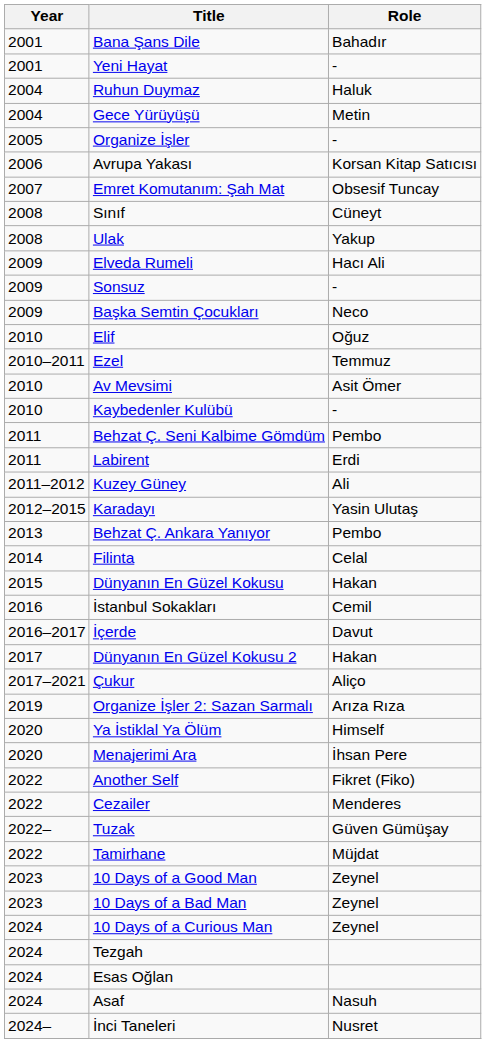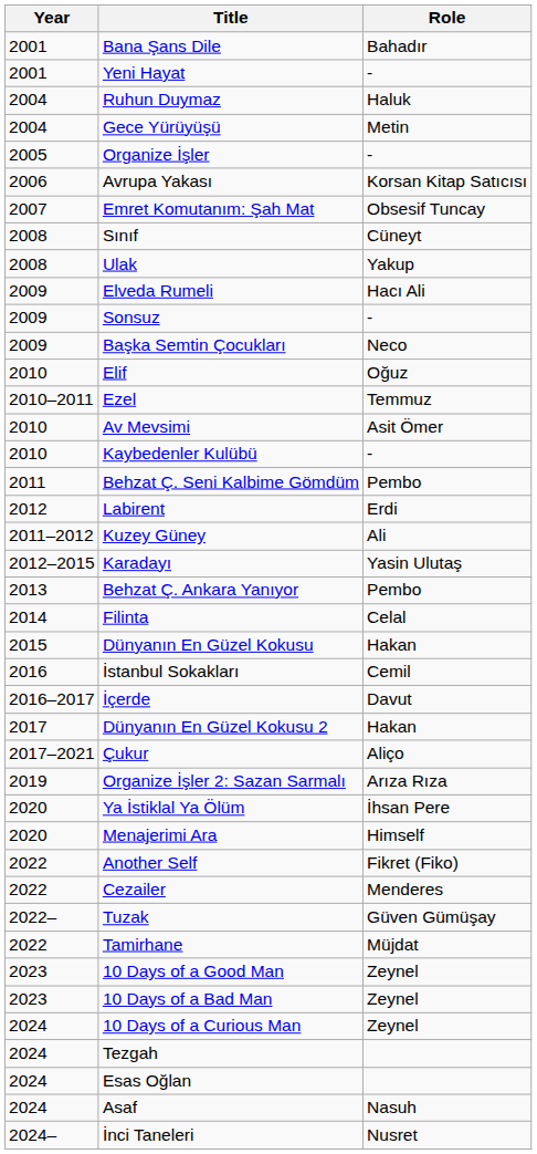 <table class="wikitable">
 <tr>
 <th>Year</th>
 <th>Title</th>
 <th>Role</th>
 </tr>
 <tr>
 <td>2001</td>
 <td><a href='#'>Bana Şans Dile</a></td>
 <td>Bahadır</td>
 </tr>
 <tr>
 <td>2001</td>
 <td><a href='#'>Yeni Hayat</a></td>
 <td>-</td>
 </tr>
 <tr>
 <td>2004</td>
 <td><a href='#'>Ruhun Duymaz</a></td>
 <td>Haluk</td>
 </tr>
 <tr>
 <td>2004</td>
 <td><a href='#'>Gece Yürüyüşü</a></td>
 <td>Metin</td>
 </tr>
 <tr>
 <td>2005</td>
 <td><a href='#'>Organize İşler</a></td>
 <td>-</td>
 </tr>
 <tr>
 <td>2006</td>
 <td>Avrupa Yakası</td>
 <td>Korsan Kitap Satıcısı</td>
 </tr>
 <tr>
 <td>2007</td>
 <td><a href='#'>Emret Komutanım: Şah Mat</a></td>
 <td>Obsesif Tuncay</td>
 </tr>
 <tr>
 <td>2008</td>
 <td>Sınıf</td>
 <td>Cüneyt</td>
 </tr>
 <tr>
 <td>2008</td>
 <td><a href='#'>Ulak</a></td>
 <td>Yakup</td>
 </tr>
 <tr>
 <td>2009</td>
 <td><a href='#'>Elveda Rumeli</a></td>
 <td>Hacı Ali</td>
 </tr>
 <tr>
 <td>2009</td>
 <td><a href='#'>Sonsuz</a></td>
 <td>-</td>
 </tr>
 <tr>
 <td>2009</td>
 <td><a href='#'>Başka Semtin Çocukları</a></td>
 <td>Neco</td>
 </tr>
 <tr>
 <td>2010</td>
 <td><a href='#'>Elif</a></td>
 <td>Oğuz</td>
 </tr>
 <tr>
 <td>2010–2011</td>
 <td><a href='#'>Ezel</a></td>
 <td>Temmuz</td>
 </tr>
 <tr>
 <td>2010</td>
 <td><a href='#'>Av Mevsimi</a></td>
 <td>Asit Ömer</td>
 </tr>
 <tr>
 <td>2010</td>
 <td><a href='#'>Kaybedenler Kulübü</a></td>
 <td>-</td>
 </tr>
 <tr>
 <td>2011</td>
 <td><a href='#'>Behzat Ç. Seni Kalbime Gömdüm</a></td>
 <td>Pembo</td>
 </tr>
 <tr>
-<td>2011</td>
+<td>2012</td>
 <td><a href='#'>Labirent</a></td>
 <td>Erdi</td>
 </tr>
 <tr>
 <td>2011–2012</td>
 <td><a href='#'>Kuzey Güney</a></td>
 <td>Ali</td>
 </tr>
 <tr>
 <td>2012–2015</td>
 <td><a href='#'>Karadayı</a></td>
 <td>Yasin Ulutaş</td>
 </tr>
 <tr>
 <td>2013</td>
 <td><a href='#'>Behzat Ç. Ankara Yanıyor</a></td>
 <td>Pembo</td>
 </tr>
 <tr>
 <td>2014</td>
 <td><a href='#'>Filinta</a></td>
 <td>Celal</td>
 </tr>
 <tr>
 <td>2015</td>
 <td><a href='#'>Dünyanın En Güzel Kokusu</a></td>
 <td>Hakan</td>
 </tr>
 <tr>
 <td>2016</td>
 <td>İstanbul Sokakları</td>
 <td>Cemil</td>
 </tr>
 <tr>
 <td>2016–2017</td>
 <td><a href='#'>İçerde</a></td>
 <td>Davut</td>
 </tr>
 <tr>
 <td>2017</td>
 <td><a href='#'>Dünyanın En Güzel Kokusu 2</a></td>
 <td>Hakan</td>
 </tr>
 <tr>
 <td>2017–2021</td>
 <td><a href='#'>Çukur</a></td>
 <td>Aliço</td>
 </tr>
 <tr>
 <td>2019</td>
 <td><a href='#'>Organize İşler 2: Sazan Sarmalı</a></td>
 <td>Arıza Rıza</td>
 </tr>
 <tr>
 <td>2020</td>
 <td><a href='#'>Ya İstiklal Ya Ölüm</a></td>
-<td>Himself</td>
+<td>İhsan Pere</td>
 </tr>
 <tr>
 <td>2020</td>
 <td><a href='#'>Menajerimi Ara</a></td>
-<td>İhsan Pere</td>
+<td>Himself</td>
 </tr>
 <tr>
 <td>2022</td>
 <td><a href='#'>Another Self</a></td>
 <td>Fikret (Fiko)</td>
 </tr>
 <tr>
 <td>2022</td>
 <td><a href='#'>Cezailer</a></td>
 <td>Menderes</td>
 </tr>
 <tr>
 <td>2022–</td>
 <td><a href='#'>Tuzak</a></td>
 <td>Güven Gümüşay</td>
 </tr>
 <tr>
 <td>2022</td>
 <td><a href='#'>Tamirhane</a></td>
 <td>Müjdat</td>
 </tr>
 <tr>
 <td>2023</td>
 <td><a href='#'>10 Days of a Good Man</a></td>
 <td>Zeynel</td>
 </tr>
 <tr>
 <td>2023</td>
 <td><a href='#'>10 Days of a Bad Man</a></td>
 <td>Zeynel</td>
 </tr>
 <tr>
 <td>2024</td>
 <td><a href='#'>10 Days of a Curious Man</a></td>
 <td>Zeynel</td>
 </tr>
 <tr>
 <td>2024</td>
 <td>Tezgah</td>
 <td></td>
 </tr>
 <tr>
 <td>2024</td>
 <td>Esas Oğlan</td>
 <td></td>
 </tr>
 <tr>
 <td>2024</td>
 <td>Asaf</td>
 <td>Nasuh</td>
 </tr>
 <tr>
 <td>2024–</td>
 <td>İnci Taneleri</td>
 <td>Nusret</td>
 </tr>
 <tr>
 </tr>
 </table>
